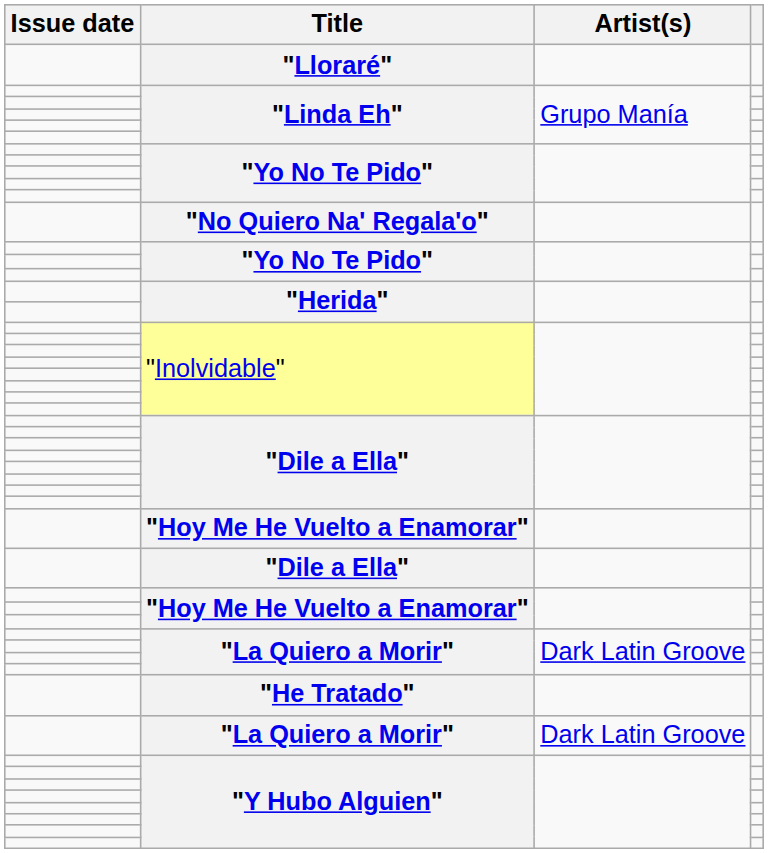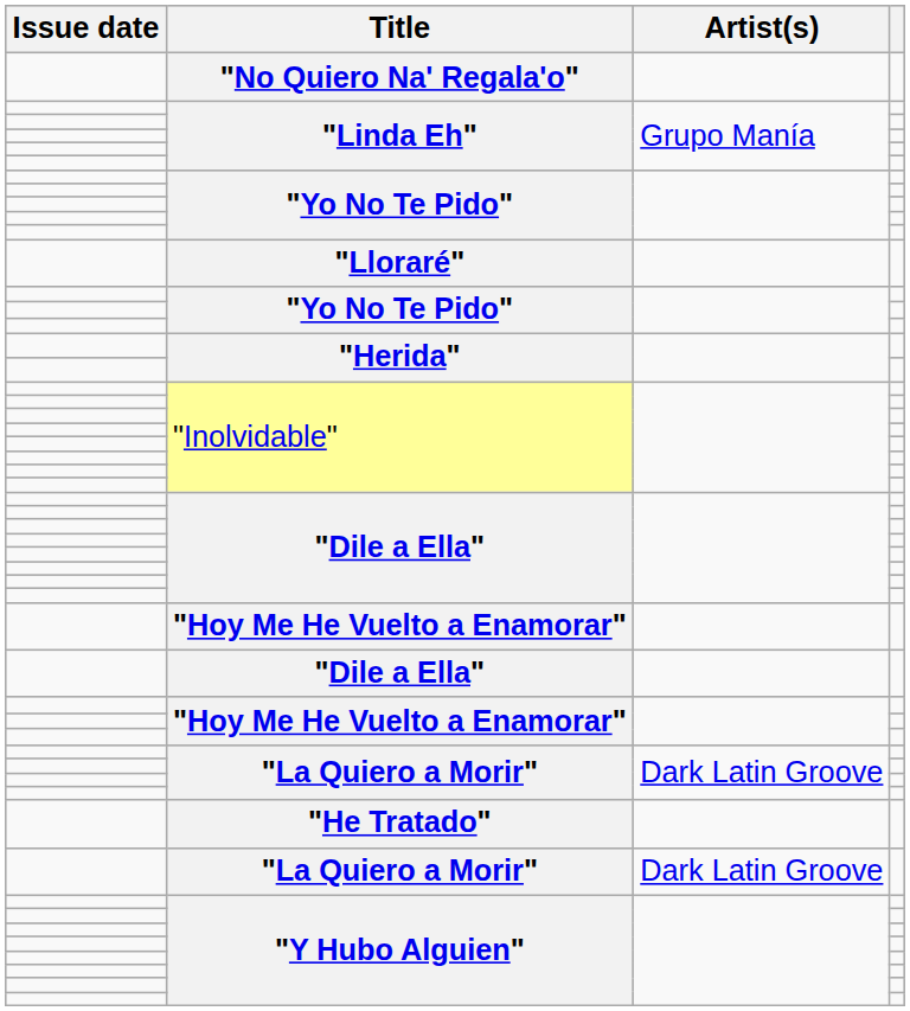 <table class="wikitable sortable plainrowheaders">
 <tr>
 <th scope=col>Issue date</th>
 <th scope=col>Title</th>
 <th scope=col>Artist(s)</th>
 <th scope=col class=unsortable></th>
 </tr>
 <tr>
 <td></td>
-<th scope=row>"<a href='#'>Lloraré</a>"</th>
+<th scope=row>"<a href='#'>No Quiero Na' Regala'o</a>"</th>
 <td></td>
 <td style="text-align: center;"></td>
 </tr>
 <tr>
 <td></td>
 <th scope=rowgroup  rowspan="5">"<a href='#'>Linda Eh</a>"</th>
 <td rowspan="5"><a href='#'>Grupo Manía</a></td>
 <td style="text-align: center;"></td>
 </tr>
 <tr>
 <td></td>
 <td style="text-align: center;"></td>
 </tr>
 <tr>
 <td></td>
 <td style="text-align: center;"></td>
 </tr>
 <tr>
 <td></td>
 <td style="text-align: center;"></td>
 </tr>
 <tr>
 <td></td>
 <td style="text-align: center;"></td>
 </tr>
 <tr>
 <td></td>
 <th scope=rowgroup  rowspan="5">"<a href='#'>Yo No Te Pido</a>"</th>
 <td rowspan="5"></td>
 <td></td>
 </tr>
 <tr>
 <td></td>
 <td style="text-align: center;"></td>
 </tr>
 <tr>
 <td></td>
 <td style="text-align: center;"></td>
 </tr>
 <tr>
 <td></td>
 <td style="text-align: center;"></td>
 </tr>
 <tr>
 <td></td>
 <td style="text-align: center;"></td>
 </tr>
 <tr>
 <td></td>
-<th scope=row>"<a href='#'>No Quiero Na' Regala'o</a>"</th>
+<th scope=row>"<a href='#'>Lloraré</a>"</th>
 <td></td>
 <td style="text-align: center;"></td>
 </tr>
 <tr>
 <td></td>
 <th scope=rowgroup  rowspan="3">"<a href='#'>Yo No Te Pido</a>"</th>
 <td rowspan="3"></td>
 <td style="text-align: center;"></td>
 </tr>
 <tr>
 <td></td>
 <td style="text-align: center;"></td>
 </tr>
 <tr>
 <td></td>
 <td style="text-align: center;"></td>
 </tr>
 <tr>
 <td></td>
 <th scope=rowgroup  rowspan="2">"<a href='#'>Herida</a>"</th>
 <td rowspan="2"></td>
 <td style="text-align: center;"></td>
 </tr>
 <tr>
 <td></td>
 <td style="text-align: center;"></td>
 </tr>
 <tr>
 <td></td>
 <td bgcolor=#FFFF99 rowspan="8">"<a href='#'>Inolvidable</a>" </td>
 <td rowspan="8"></td>
 <td style="text-align: center;"></td>
 </tr>
 <tr>
 <td></td>
 <td style="text-align: center;"></td>
 </tr>
 <tr>
 <td></td>
 <td style="text-align: center;"></td>
 </tr>
 <tr>
 <td></td>
 <td style="text-align: center;"></td>
 </tr>
 <tr>
 <td></td>
 <td style="text-align: center;"></td>
 </tr>
 <tr>
 <td></td>
 <td style="text-align: center;"></td>
 </tr>
 <tr>
 <td></td>
 <td style="text-align: center;"></td>
 </tr>
 <tr>
 <td></td>
 <td style="text-align: center;"></td>
 </tr>
 <tr>
 <td></td>
 <th scope=rowgroup  rowspan="8">"<a href='#'>Dile a Ella</a>"</th>
 <td rowspan="8"></td>
 <td style="text-align: center;"></td>
 </tr>
 <tr>
 <td></td>
 <td style="text-align: center;"></td>
 </tr>
 <tr>
 <td></td>
 <td style="text-align: center;"></td>
 </tr>
 <tr>
 <td></td>
 <td style="text-align: center;"></td>
 </tr>
 <tr>
 <td></td>
 <td style="text-align: center;"></td>
 </tr>
 <tr>
 <td></td>
 <td style="text-align: center;"></td>
 </tr>
 <tr>
 <td></td>
 <td style="text-align: center;"></td>
 </tr>
 <tr>
 <td></td>
 <td style="text-align: center;"></td>
 </tr>
 <tr>
 <td></td>
 <th scope=row>"<a href='#'>Hoy Me He Vuelto a Enamorar</a>"</th>
 <td></td>
 <td style="text-align: center;"></td>
 </tr>
 <tr>
 <td></td>
 <th scope=row>"<a href='#'>Dile a Ella</a>"</th>
 <td></td>
 <td style="text-align: center;"></td>
 </tr>
 <tr>
 <td></td>
 <th scope=rowgroup rowspan="3">"<a href='#'>Hoy Me He Vuelto a Enamorar</a>"</th>
 <td rowspan="3"></td>
 <td style="text-align: center;"></td>
 </tr>
 <tr>
 <td></td>
 <td style="text-align: center;"></td>
 </tr>
 <tr>
 <td></td>
 <td style="text-align: center;"></td>
 </tr>
 <tr>
 <td></td>
 <th scope=rowgroup  rowspan="4">"<a href='#'>La Quiero a Morir</a>"</th>
 <td rowspan="4"><a href='#'>Dark Latin Groove</a></td>
 <td style="text-align: center;"></td>
 </tr>
 <tr>
 <td></td>
 <td style="text-align: center;"></td>
 </tr>
 <tr>
 <td></td>
 <td style="text-align: center;"></td>
 </tr>
 <tr>
 <td></td>
 <td style="text-align: center;"></td>
 </tr>
 <tr>
 <td></td>
 <th scope=row>"<a href='#'>He Tratado</a>"</th>
 <td></td>
 <td style="text-align: center;"></td>
 </tr>
 <tr>
 <td></td>
 <th scope=row>"<a href='#'>La Quiero a Morir</a>"</th>
 <td><a href='#'>Dark Latin Groove</a></td>
 <td style="text-align: center;"></td>
 </tr>
 <tr>
 <td></td>
 <th scope=rowgroup  rowspan="8">"<a href='#'>Y Hubo Alguien</a>"</th>
 <td rowspan="8"></td>
 <td style="text-align: center;"></td>
 </tr>
 <tr>
 <td></td>
 <td style="text-align: center;"></td>
 </tr>
 <tr>
 <td></td>
 <td style="text-align: center;"></td>
 </tr>
 <tr>
 <td></td>
 <td style="text-align: center;"></td>
 </tr>
 <tr>
 <td></td>
 <td style="text-align: center;"></td>
 </tr>
 <tr>
 <td></td>
 <td style="text-align: center;"></td>
 </tr>
 <tr>
 <td></td>
 <td style="text-align: center;"></td>
 </tr>
 <tr>
 <td></td>
 <td style="text-align: center;"></td>
 </tr>
 <tr>
 </tr>
 </table>
